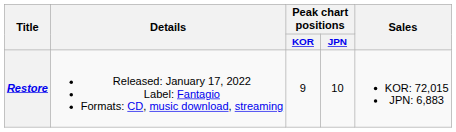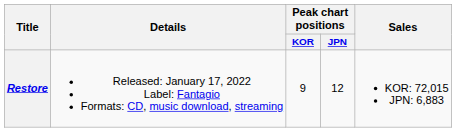 <table class="wikitable plainrowheaders" style="text-align:center">
 <tr>
 <th rowspan="2">Title</th>
 <th rowspan="2">Details</th>
 <th colspan="2">Peak chart positions</th>
 <th rowspan="2">Sales</th>
 </tr>
 <tr>
 <th scope="col" style="width:3em;font-size:90%;"><a href='#'>KOR</a><br></th>
 <th scope="col" style="width:3em;font-size:90%;"><a href='#'>JPN</a><br></th>
 </tr>
 <tr>
 <th scope="row"><em><a href='#'>Restore</a></em></th>
 <td><br><ul><li>Released: January 17, 2022</li><li>Label: <a href='#'>Fantagio</a></li><li>Formats: <a href='#'>CD</a>, <a href='#'>music download</a>, <a href='#'>streaming</a></li></ul></td>
 <td>9</td>
-<td>10</td>
+<td>12</td>
 <td><br><ul><li>KOR: 72,015</li><li>JPN: 6,883</li></ul></td>
 </tr>
 </table>
